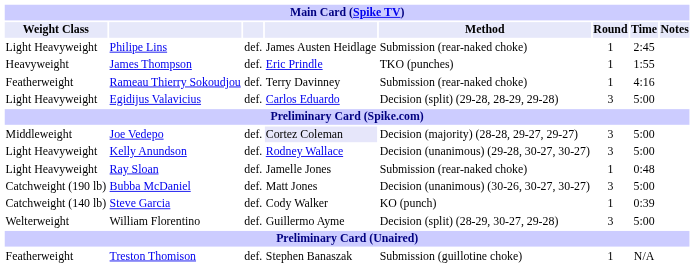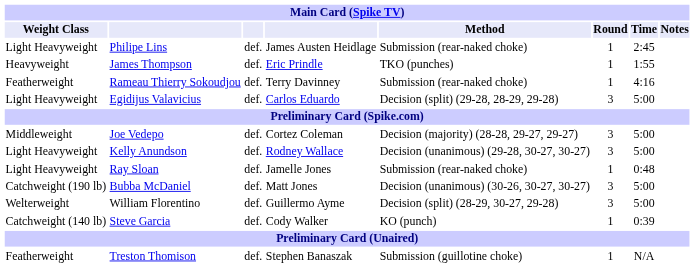 <table class="toccolours" style="font-size: 85%;">
 <tr>
 <th colspan="8" style="background-color: #ccf; color: #000080; text-align: center;"><strong>Main Card (<a href='#'>Spike TV</a>)</strong></th>
 </tr>
 <tr>
 <th colspan="1" style="background-color: #E6E8FA; color: #000000; text-align: center;">Weight Class</th>
 <th colspan="1" style="background-color: #E6E8FA; color: #000000; text-align: center;"></th>
 <th colspan="1" style="background-color: #E6E8FA; color: #000000; text-align: center;"></th>
 <th colspan="1" style="background-color: #E6E8FA; color: #000000; text-align: center;"></th>
 <th colspan="1" style="background-color: #E6E8FA; color: #000000; text-align: center;">Method</th>
 <th colspan="1" style="background-color: #E6E8FA; color: #000000; text-align: center;">Round</th>
 <th colspan="1" style="background-color: #E6E8FA; color: #000000; text-align: center;">Time</th>
 <th colspan="1" style="background-color: #E6E8FA; color: #000000; text-align: center;">Notes</th>
 </tr>
 <tr>
 <td>Light Heavyweight</td>
 <td><a href='#'>Philipe Lins</a></td>
 <td align=center>def.</td>
 <td>James Austen Heidlage</td>
 <td>Submission (rear-naked choke)</td>
 <td align=center>1</td>
 <td align=center>2:45</td>
 <td></td>
 </tr>
 <tr>
 <td>Heavyweight</td>
 <td><a href='#'>James Thompson</a></td>
 <td align=center>def.</td>
 <td><a href='#'>Eric Prindle</a></td>
 <td>TKO (punches)</td>
 <td align=center>1</td>
 <td align=center>1:55</td>
 <td></td>
 </tr>
 <tr>
 <td>Featherweight</td>
 <td><a href='#'>Rameau Thierry Sokoudjou</a></td>
 <td align=center>def.</td>
 <td>Terry Davinney</td>
 <td>Submission (rear-naked choke)</td>
 <td align=center>1</td>
 <td align=center>4:16</td>
 <td></td>
 </tr>
 <tr>
 <td>Light Heavyweight</td>
 <td><a href='#'>Egidijus Valavicius</a></td>
 <td align=center>def.</td>
 <td><a href='#'>Carlos Eduardo</a></td>
 <td>Decision (split) (29-28, 28-29, 29-28)</td>
 <td align=center>3</td>
 <td align=center>5:00</td>
 <td></td>
 </tr>
 <tr>
 <th colspan="8" style="background-color: #ccf; color: #000080; text-align: center;"><strong>Preliminary Card (Spike.com)</strong></th>
 </tr>
 <tr>
 <td>Middleweight</td>
 <td><a href='#'>Joe Vedepo</a></td>
 <td align=center>def.</td>
-<td style="background: lavender;">Cortez Coleman</td>
+<td>Cortez Coleman</td>
 <td>Decision (majority) (28-28, 29-27, 29-27)</td>
 <td align=center>3</td>
 <td align=center>5:00</td>
 <td></td>
 </tr>
 <tr>
 <td>Light Heavyweight</td>
 <td><a href='#'>Kelly Anundson</a></td>
 <td align=center>def.</td>
 <td><a href='#'>Rodney Wallace</a></td>
 <td>Decision (unanimous) (29-28, 30-27, 30-27)</td>
 <td align=center>3</td>
 <td align=center>5:00</td>
 <td></td>
 </tr>
 <tr>
 <td>Light Heavyweight</td>
 <td><a href='#'>Ray Sloan</a></td>
 <td align=center>def.</td>
 <td>Jamelle Jones</td>
 <td>Submission (rear-naked choke)</td>
 <td align=center>1</td>
 <td align=center>0:48</td>
 <td></td>
 </tr>
 <tr>
 <td>Catchweight (190 lb)</td>
 <td><a href='#'>Bubba McDaniel</a></td>
 <td align=center>def.</td>
 <td>Matt Jones</td>
 <td>Decision (unanimous) (30-26, 30-27, 30-27)</td>
 <td align=center>3</td>
 <td align=center>5:00</td>
 <td></td>
 </tr>
 <tr>
+<td>Welterweight</td>
+<td>William Florentino</td>
+<td align=center>def.</td>
+<td>Guillermo Ayme</td>
+<td>Decision (split) (28-29, 30-27, 29-28)</td>
+<td align=center>3</td>
+<td align=center>5:00</td>
+<td></td>
+</tr>
+<tr>
 <td>Catchweight (140 lb)</td>
 <td><a href='#'>Steve Garcia</a></td>
 <td align=center>def.</td>
 <td>Cody Walker</td>
 <td>KO (punch)</td>
 <td align=center>1</td>
 <td align=center>0:39</td>
-<td></td>
-</tr>
-<tr>
-<td>Welterweight</td>
-<td>William Florentino</td>
-<td align=center>def.</td>
-<td>Guillermo Ayme</td>
-<td>Decision (split) (28-29, 30-27, 29-28)</td>
-<td align=center>3</td>
-<td align=center>5:00</td>
 <td></td>
 </tr>
 <tr>
 <th colspan="8" style="background-color: #ccf; color: #000080; text-align: center;"><strong>Preliminary Card (Unaired)</strong></th>
 </tr>
 <tr>
 <td>Featherweight</td>
 <td><a href='#'>Treston Thomison</a></td>
 <td align=center>def.</td>
 <td>Stephen Banaszak</td>
 <td>Submission (guillotine choke)</td>
 <td align=center>1</td>
 <td align=center>N/A</td>
 <td></td>
 </tr>
 </table>
